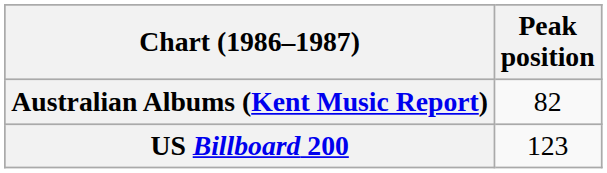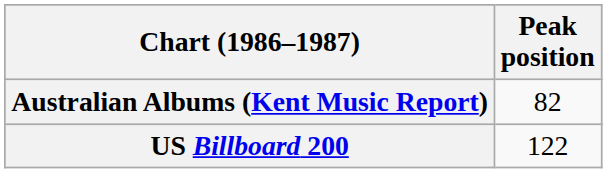 <table class="wikitable sortable plainrowheaders">
 <tr>
 <th>Chart (1986–1987)</th>
 <th>Peak<br>position</th>
 </tr>
 <tr>
 <th scope="row">Australian Albums (<a href='#'>Kent Music Report</a>)</th>
 <td align="center">82</td>
 </tr>
 <tr>
 <th scope="row">US <a href='#'><em>Billboard</em> 200</a></th>
-<td align="center">123</td>
+<td align="center">122</td>
 </tr>
 </table>
